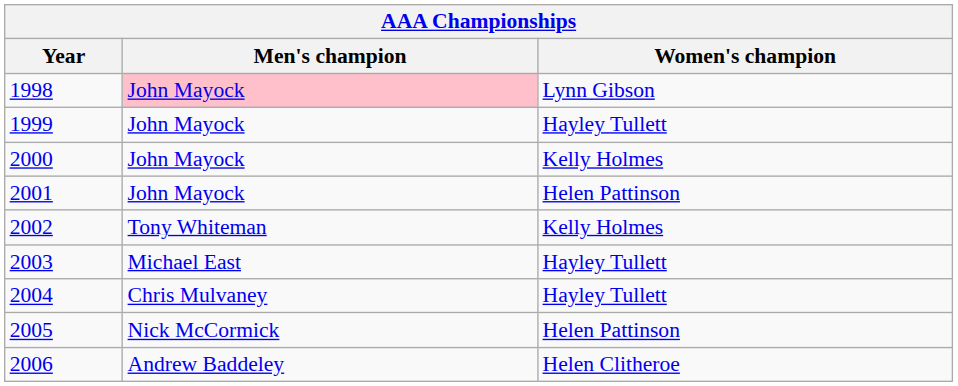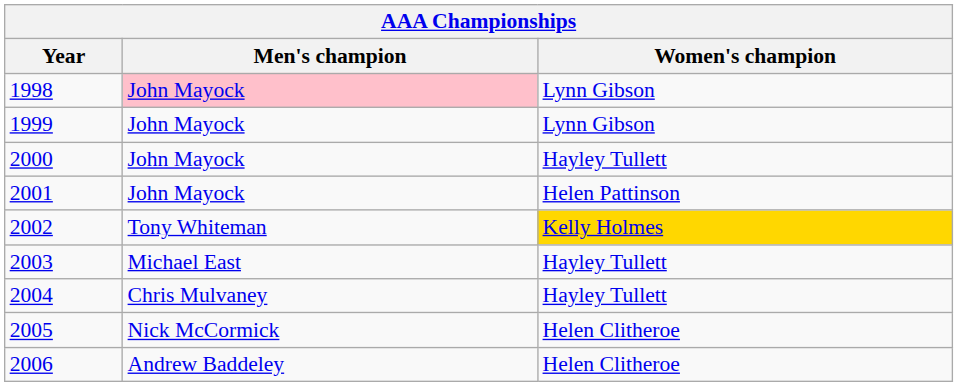 <table class="wikitable">
 <tr>
 <th colspan="3"><a href='#'>AAA Championships</a><br></th>
 </tr>
 <tr>
 <th width=80>Year</th>
 <th width=300>Men's champion</th>
 <th width=300>Women's champion</th>
 </tr>
 <tr>
 <td><a href='#'>1998</a></td>
 <td style="background: pink;"><a href='#'>John Mayock</a></td>
 <td><a href='#'>Lynn Gibson</a></td>
 </tr>
 <tr>
 <td><a href='#'>1999</a></td>
 <td><a href='#'>John Mayock</a></td>
-<td><a href='#'>Hayley Tullett</a></td>
+<td><a href='#'>Lynn Gibson</a></td>
 </tr>
 <tr>
 <td><a href='#'>2000</a></td>
 <td><a href='#'>John Mayock</a></td>
-<td><a href='#'>Kelly Holmes</a></td>
+<td><a href='#'>Hayley Tullett</a></td>
 </tr>
 <tr>
 <td><a href='#'>2001</a></td>
 <td><a href='#'>John Mayock</a></td>
 <td><a href='#'>Helen Pattinson</a></td>
 </tr>
 <tr>
 <td><a href='#'>2002</a></td>
 <td><a href='#'>Tony Whiteman</a></td>
-<td><a href='#'>Kelly Holmes</a></td>
+<td style="background: gold;"><a href='#'>Kelly Holmes</a></td>
 </tr>
 <tr>
 <td><a href='#'>2003</a></td>
 <td><a href='#'>Michael East</a></td>
 <td><a href='#'>Hayley Tullett</a></td>
 </tr>
 <tr>
 <td><a href='#'>2004</a></td>
 <td><a href='#'>Chris Mulvaney</a></td>
 <td><a href='#'>Hayley Tullett</a></td>
 </tr>
 <tr>
 <td><a href='#'>2005</a></td>
 <td><a href='#'>Nick McCormick</a></td>
-<td><a href='#'>Helen Pattinson</a></td>
+<td><a href='#'>Helen Clitheroe</a></td>
 </tr>
 <tr>
 <td><a href='#'>2006</a></td>
 <td><a href='#'>Andrew Baddeley</a></td>
 <td><a href='#'>Helen Clitheroe</a></td>
 </tr>
 </table>
